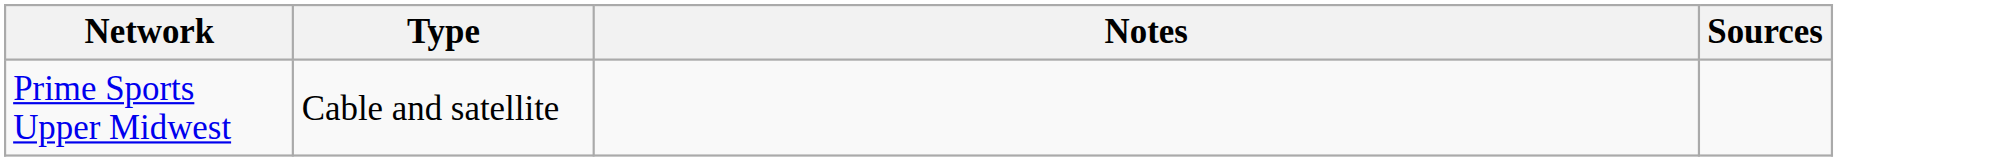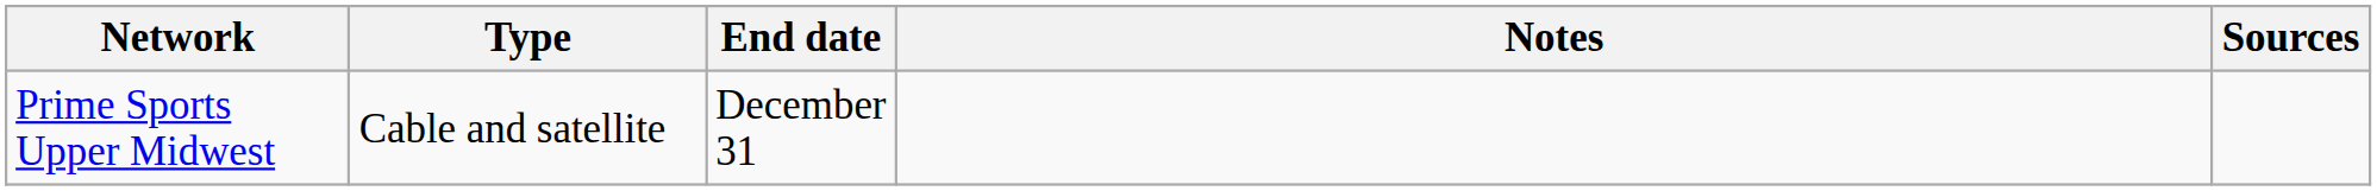 <table class="wikitable">
 <tr>
 <th style="text-align:center; width:125px">Network</th>
 <th style="text-align:center; width:130px">Type</th>
+<th style="text-align:center; width:60px">End date</th>
 <th style="text-align:center; width:500px">Notes</th>
 <th style="text-align:center; width:30px">Sources</th>
 </tr>
 <tr>
 <td><a href='#'>Prime Sports Upper Midwest</a></td>
 <td>Cable and satellite</td>
+<td>December 31</td>
 <td></td>
 <td></td>
 </tr>
 </table>
